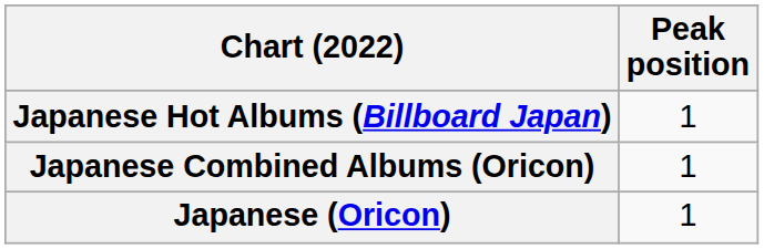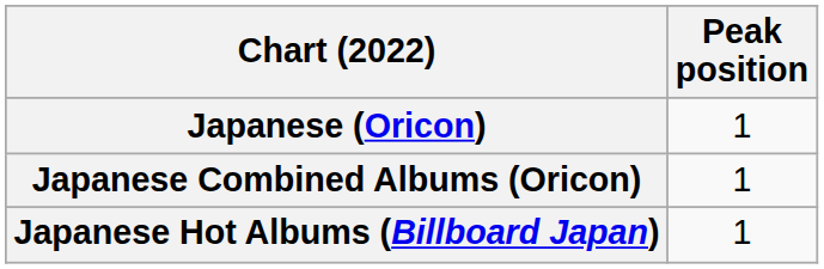 <table class="wikitable sortable plainrowheaders" style="text-align:center">
 <tr>
 <th scope="col">Chart (2022)</th>
 <th scope="col">Peak<br>position</th>
 </tr>
 <tr>
-<th scope="row">Japanese Hot Albums (<em><a href='#'>Billboard Japan</a></em>)</th>
+<th scope="row">Japanese (<a href='#'>Oricon</a>)</th>
 <td>1</td>
 </tr>
 <tr>
 <th scope="row">Japanese Combined Albums (Oricon)</th>
 <td>1</td>
 </tr>
 <tr>
-<th scope="row">Japanese (<a href='#'>Oricon</a>)</th>
+<th scope="row">Japanese Hot Albums (<em><a href='#'>Billboard Japan</a></em>)</th>
 <td>1</td>
 </tr>
 </table>
